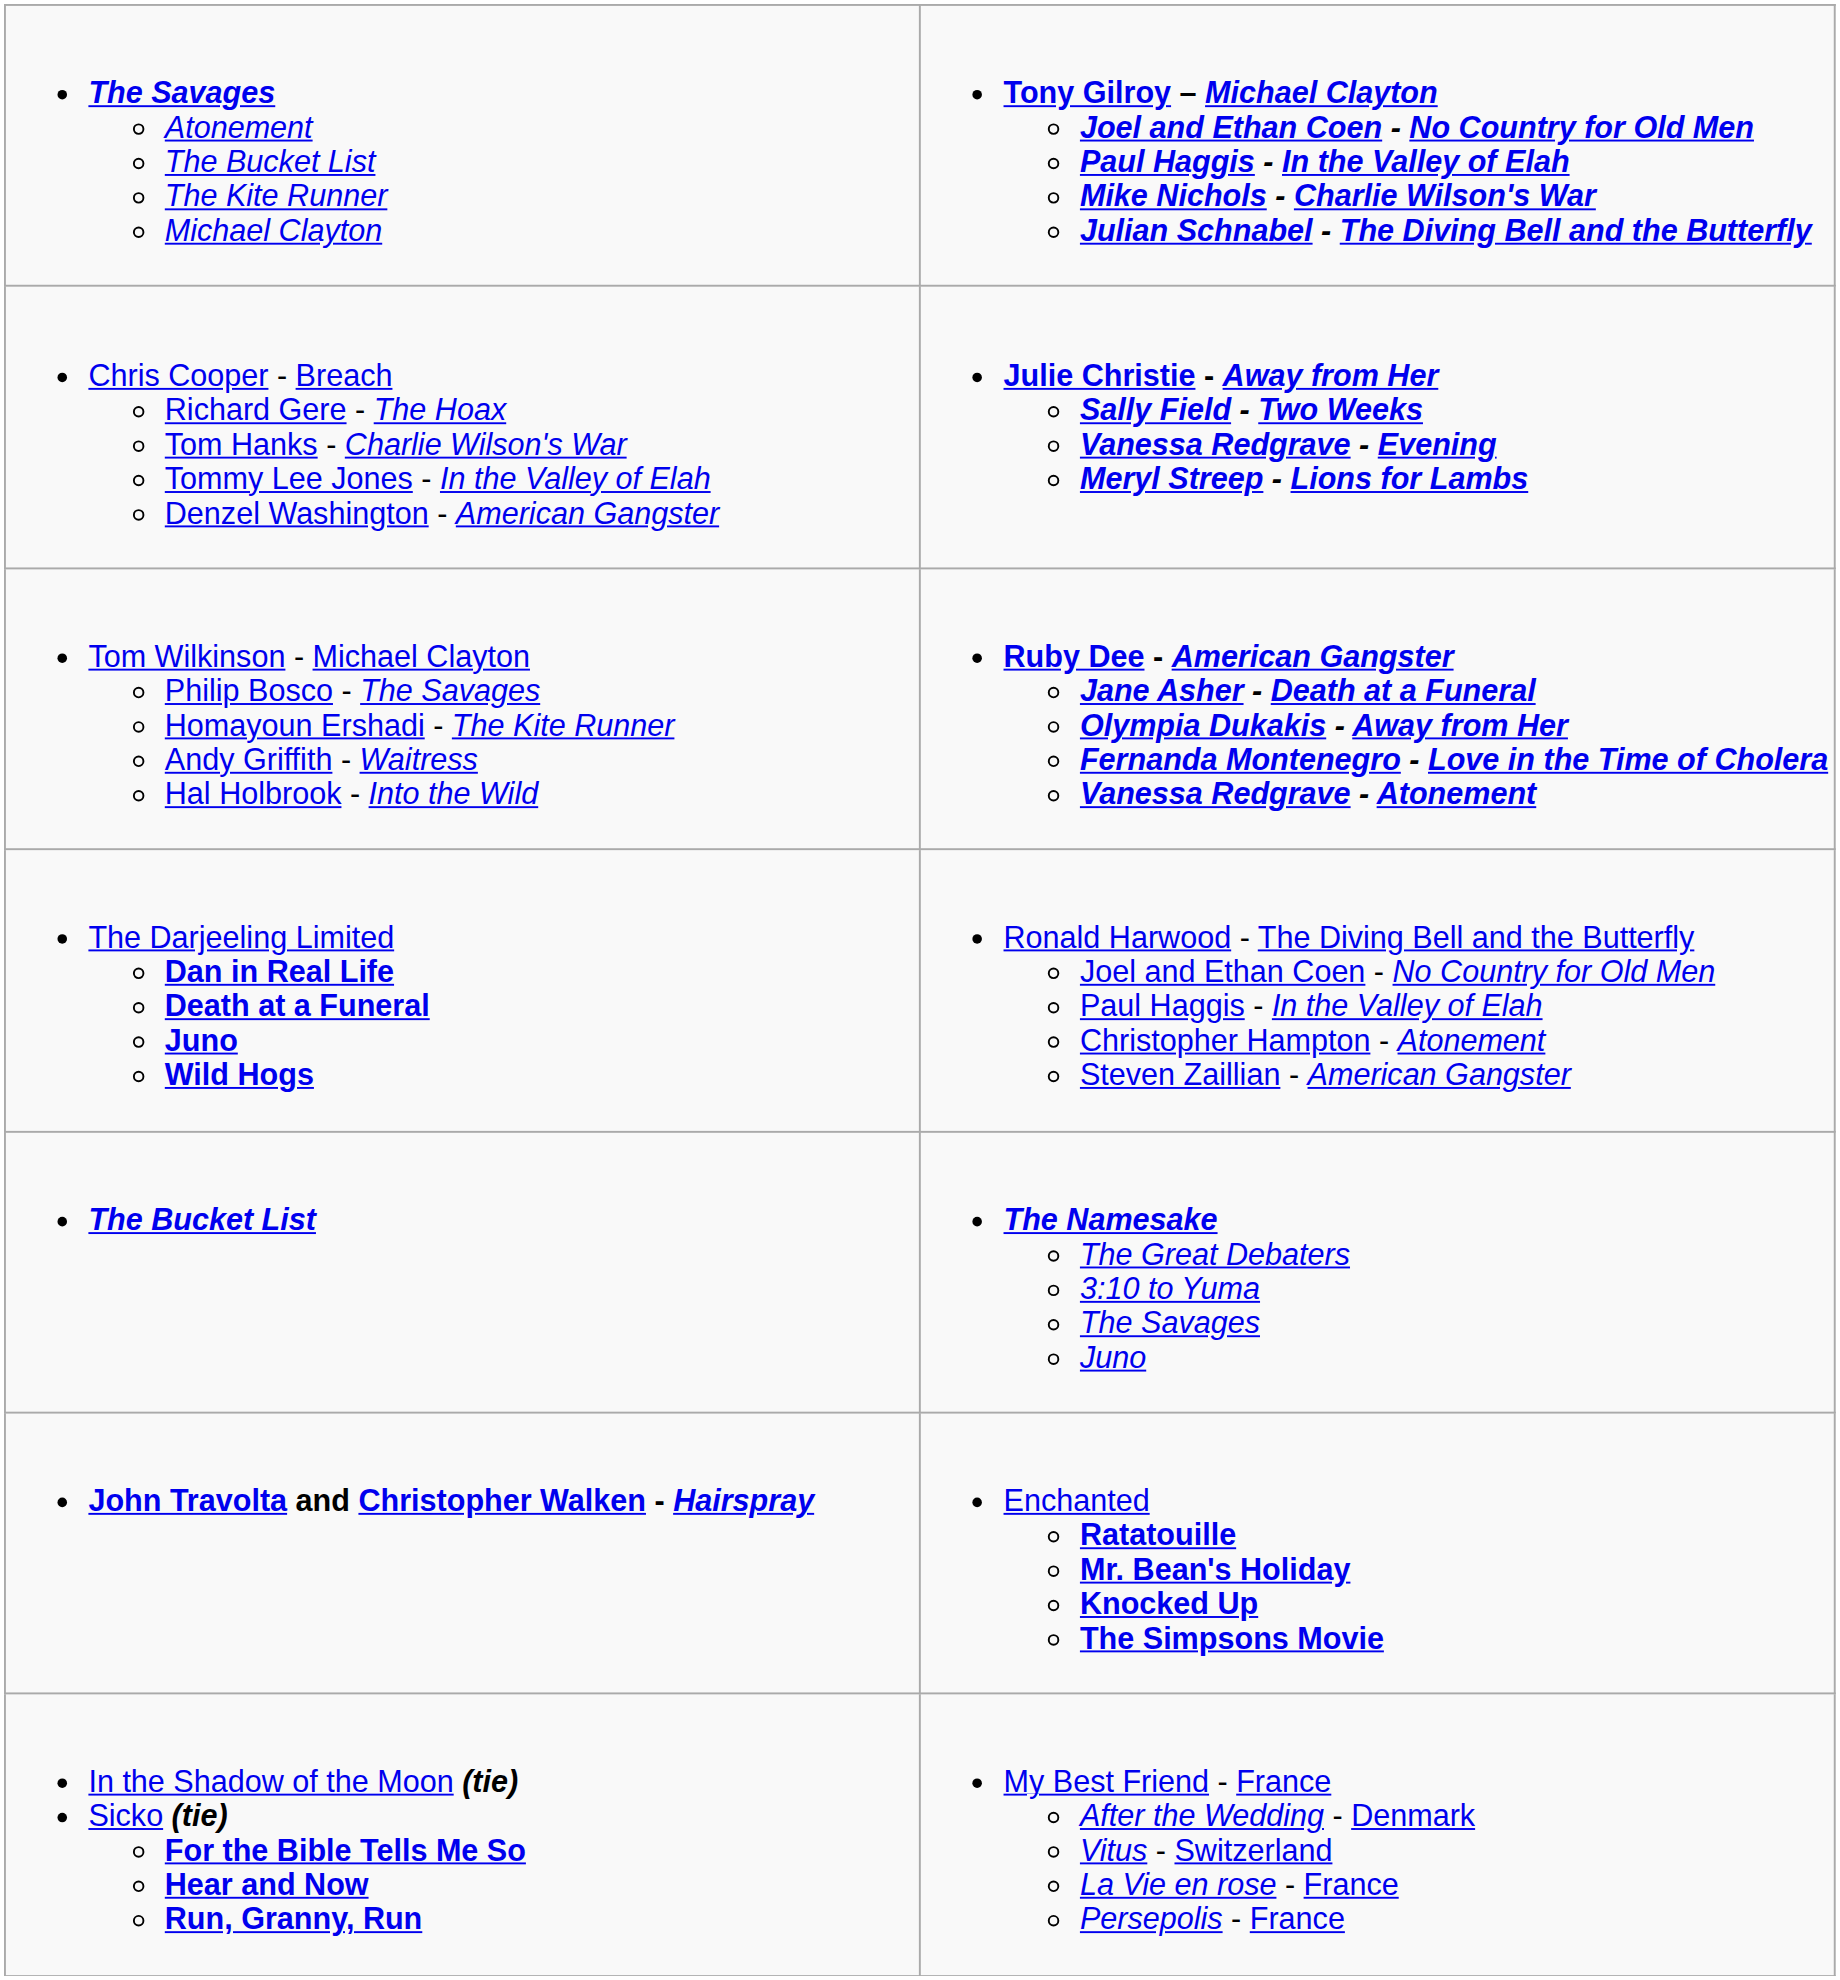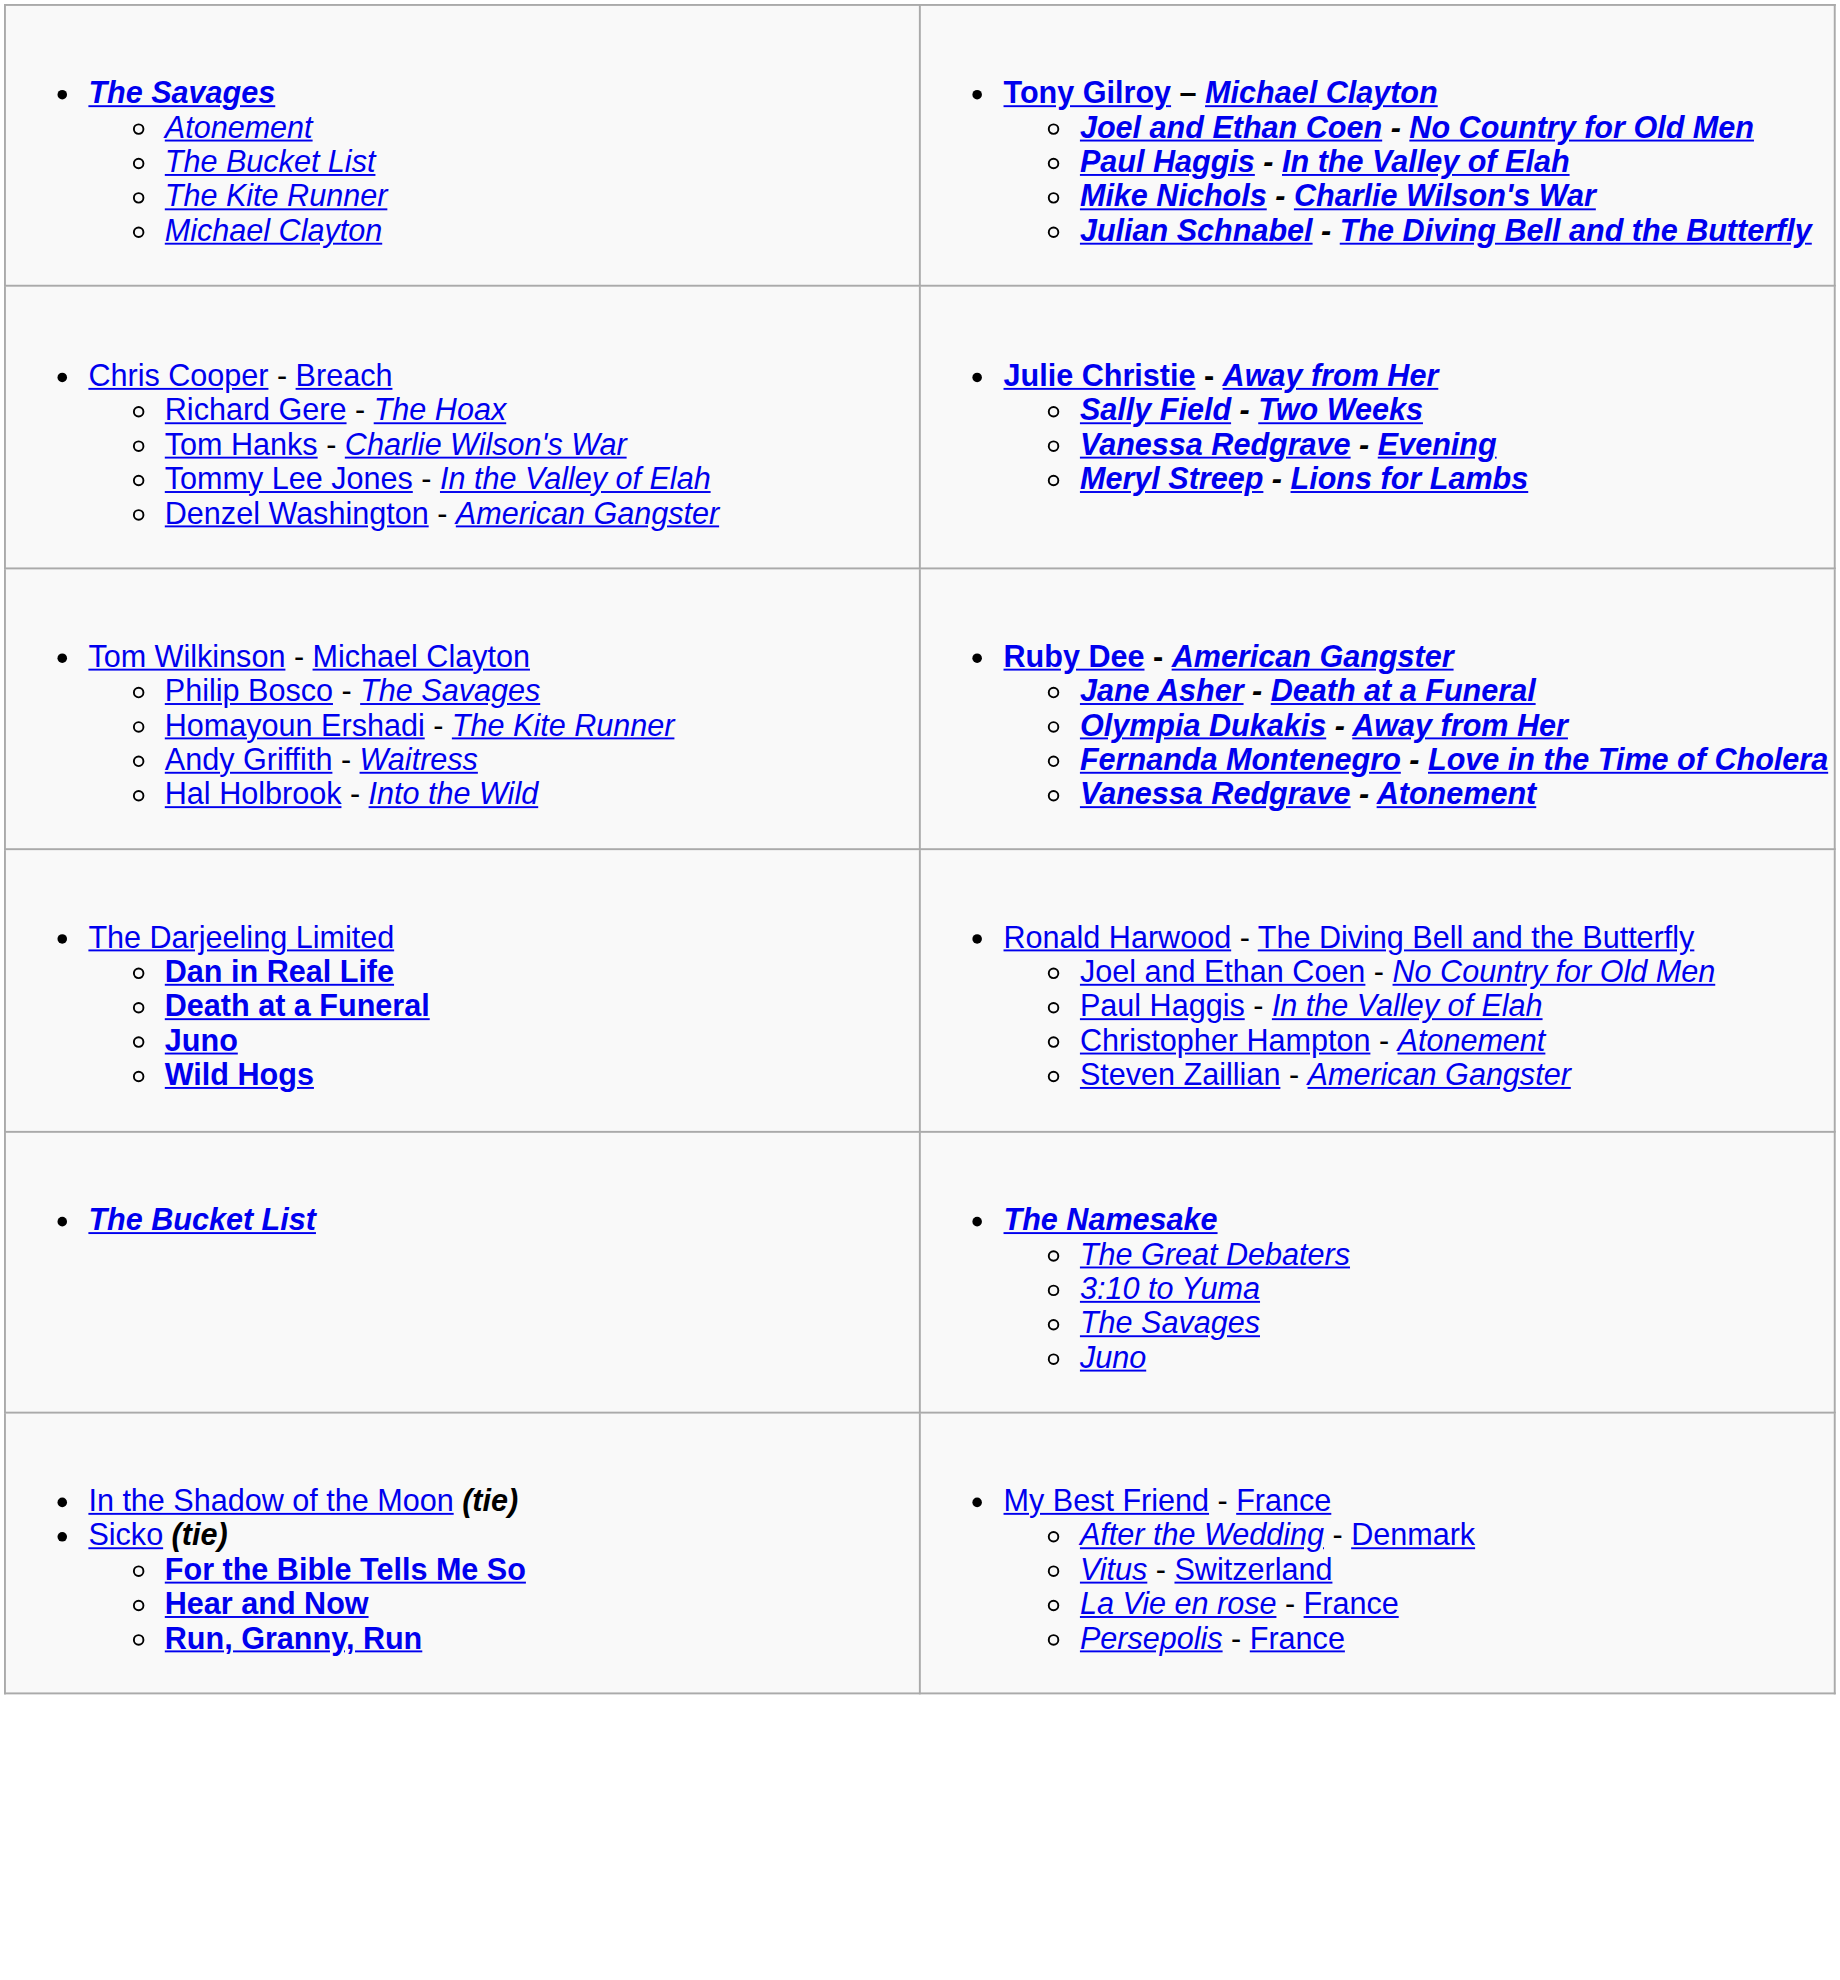 <table class=wikitable>
 <tr>
 <td style="vertical-align:top; width:50%;"><br><ul><li><strong><em><a href='#'>The Savages</a></em></strong><ul><li><em><a href='#'>Atonement</a></em></li><li><em><a href='#'>The Bucket List</a></em></li><li><em><a href='#'>The Kite Runner</a></em></li><li><em><a href='#'>Michael Clayton</a></em></li></ul></li></ul></td>
 <td style="vertical-align:top; width:50%;"><br><ul><li><strong><a href='#'>Tony Gilroy</a> – <em><a href='#'>Michael Clayton</a><strong><em><ul><li><a href='#'>Joel and Ethan Coen</a> - </em><a href='#'>No Country for Old Men</a><em></li><li><a href='#'>Paul Haggis</a> - </em><a href='#'>In the Valley of Elah</a><em></li><li><a href='#'>Mike Nichols</a> - </em><a href='#'>Charlie Wilson's War</a><em></li><li><a href='#'>Julian Schnabel</a> - </em><a href='#'>The Diving Bell and the Butterfly</a><em></li></ul></li></ul></td>
 </tr>
 <tr>
 <td style="vertical-align:top; width:50%;"><br><ul><li></strong><a href='#'>Chris Cooper</a> - </em><a href='#'>Breach</a></em></strong><ul><li><a href='#'>Richard Gere</a> - <em><a href='#'>The Hoax</a></em></li><li><a href='#'>Tom Hanks</a> - <em><a href='#'>Charlie Wilson's War</a></em></li><li><a href='#'>Tommy Lee Jones</a> - <em><a href='#'>In the Valley of Elah</a></em></li><li><a href='#'>Denzel Washington</a> - <em><a href='#'>American Gangster</a></em></li></ul></li></ul></td>
 <td style="vertical-align:top; width:50%;"><br><ul><li><strong><a href='#'>Julie Christie</a> - <em><a href='#'>Away from Her</a><strong><em><ul><li><a href='#'>Sally Field</a> - </em><a href='#'>Two Weeks</a><em></li><li><a href='#'>Vanessa Redgrave</a> - </em><a href='#'>Evening</a><em></li><li><a href='#'>Meryl Streep</a> - </em><a href='#'>Lions for Lambs</a><em></li></ul></li></ul></td>
 </tr>
 <tr>
 <td style="vertical-align:top; width:50%;"><br><ul><li></strong><a href='#'>Tom Wilkinson</a> - </em><a href='#'>Michael Clayton</a></em></strong><ul><li><a href='#'>Philip Bosco</a> - <em><a href='#'>The Savages</a></em></li><li><a href='#'>Homayoun Ershadi</a> - <em><a href='#'>The Kite Runner</a></em></li><li><a href='#'>Andy Griffith</a> - <em><a href='#'>Waitress</a></em></li><li><a href='#'>Hal Holbrook</a> - <em><a href='#'>Into the Wild</a></em></li></ul></li></ul></td>
 <td style="vertical-align:top; width:50%;"><br><ul><li><strong><a href='#'>Ruby Dee</a> - <em><a href='#'>American Gangster</a><strong><em> <ul><li><a href='#'>Jane Asher</a> - </em><a href='#'>Death at a Funeral</a><em></li><li><a href='#'>Olympia Dukakis</a> - </em><a href='#'>Away from Her</a><em></li><li><a href='#'>Fernanda Montenegro</a> - </em><a href='#'>Love in the Time of Cholera</a><em></li><li><a href='#'>Vanessa Redgrave</a> - </em><a href='#'>Atonement</a><em></li></ul></li></ul></td>
 </tr>
 <tr>
 <td style="vertical-align:top; width:50%;"><br><ul><li></em></strong><a href='#'>The Darjeeling Limited</a><strong><em><ul><li></em><a href='#'>Dan in Real Life</a><em></li><li></em><a href='#'>Death at a Funeral</a><em></li><li></em><a href='#'>Juno</a><em></li><li></em><a href='#'>Wild Hogs</a><em></li></ul></li></ul></td>
 <td style="vertical-align:top; width:50%;"><br><ul><li></strong><a href='#'>Ronald Harwood</a> - </em><a href='#'>The Diving Bell and the Butterfly</a></em></strong><ul><li><a href='#'>Joel and Ethan Coen</a> - <em><a href='#'>No Country for Old Men</a></em></li><li><a href='#'>Paul Haggis</a> - <em><a href='#'>In the Valley of Elah</a></em></li><li><a href='#'>Christopher Hampton</a> - <em><a href='#'>Atonement</a></em></li><li><a href='#'>Steven Zaillian</a> - <em><a href='#'>American Gangster</a></em></li></ul></li></ul></td>
 </tr>
 <tr>
 <td style="vertical-align:top; width:50%;"><br><ul><li><strong><em><a href='#'>The Bucket List</a></em></strong></li></ul></td>
 <td style="vertical-align:top; width:50%;"><br><ul><li><strong><em><a href='#'>The Namesake</a></em></strong><ul><li><em><a href='#'>The Great Debaters</a></em></li><li><em><a href='#'>3:10 to Yuma</a></em></li><li><em><a href='#'>The Savages</a></em></li><li><em><a href='#'>Juno</a></em></li></ul></li></ul></td>
 </tr>
 <tr>
-<td style="vertical-align:top; width:50%;"><br><ul><li><strong><a href='#'>John Travolta</a> and <a href='#'>Christopher Walken</a> - <em><a href='#'>Hairspray</a><strong><em></li></ul></td>
-<td style="vertical-align:top; width:50%;"><br><ul><li></em></strong><a href='#'>Enchanted</a><strong><em><ul><li></em><a href='#'>Ratatouille</a><em></li><li></em><a href='#'>Mr. Bean's Holiday</a><em></li><li></em><a href='#'>Knocked Up</a><em></li><li></em><a href='#'>The Simpsons Movie</a><em></li></ul></li></ul></td>
-</tr>
-<tr>
 <td style="vertical-align:top; width:50%;"><br><ul><li></em></strong><a href='#'>In the Shadow of the Moon</a><strong><em> (tie)</li><li></em></strong><a href='#'>Sicko</a><strong><em> (tie)<ul><li></em><a href='#'>For the Bible Tells Me So</a><em></li><li></em><a href='#'>Hear and Now</a><em></li><li></em><a href='#'>Run, Granny, Run</a><em></li></ul></li></ul></td>
 <td style="vertical-align:top; width:50%;"><br><ul><li></em></strong><a href='#'>My Best Friend</a></em> - <a href='#'>France</a></strong><ul><li><em><a href='#'>After the Wedding</a></em> - <a href='#'>Denmark</a></li><li><em><a href='#'>Vitus</a></em> - <a href='#'>Switzerland</a></li><li><em><a href='#'>La Vie en rose</a></em> - <a href='#'>France</a></li><li><em><a href='#'>Persepolis</a></em> - <a href='#'>France</a></li></ul></li></ul></td>
 </tr>
 </table>
